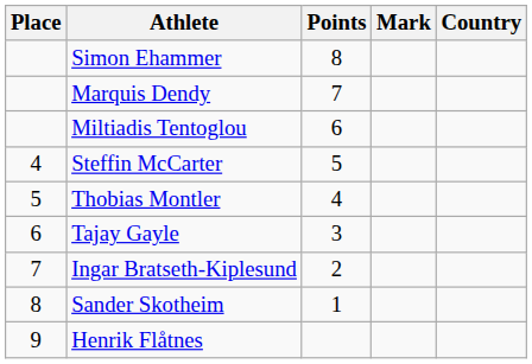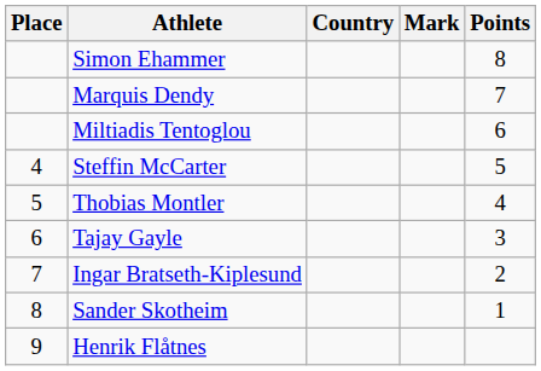 <table class="wikitable">
 <tr>
 <th>Place</th>
 <th>Athlete</th>
+<th>Country</th>
+<th>Mark</th>
 <th>Points</th>
-<th>Mark</th>
-<th>Country</th>
 </tr>
 <tr>
 <td align=center></td>
 <td><a href='#'>Simon Ehammer</a></td>
+<td></td>
+<td> </td>
 <td align=center>8</td>
-<td> </td>
-<td></td>
 </tr>
 <tr>
 <td align=center></td>
 <td><a href='#'>Marquis Dendy</a></td>
+<td></td>
+<td> </td>
 <td align=center>7</td>
-<td> </td>
-<td></td>
 </tr>
 <tr>
 <td align=center></td>
 <td><a href='#'>Miltiadis Tentoglou</a></td>
+<td></td>
+<td> </td>
 <td align=center>6</td>
-<td> </td>
-<td></td>
 </tr>
 <tr>
 <td align=center>4</td>
 <td><a href='#'>Steffin McCarter</a></td>
+<td></td>
+<td> </td>
 <td align=center>5</td>
-<td> </td>
-<td></td>
 </tr>
 <tr>
 <td align=center>5</td>
 <td><a href='#'>Thobias Montler</a></td>
+<td></td>
+<td> </td>
 <td align=center>4</td>
-<td> </td>
-<td></td>
 </tr>
 <tr>
 <td align=center>6</td>
 <td><a href='#'>Tajay Gayle</a></td>
+<td></td>
+<td> </td>
 <td align=center>3</td>
-<td> </td>
-<td></td>
 </tr>
 <tr>
 <td align=center>7</td>
 <td><a href='#'>Ingar Bratseth-Kiplesund</a></td>
+<td></td>
+<td> </td>
 <td align=center>2</td>
-<td> </td>
-<td></td>
 </tr>
 <tr>
 <td align=center>8</td>
 <td><a href='#'>Sander Skotheim</a></td>
+<td></td>
+<td> </td>
 <td align=center>1</td>
-<td> </td>
-<td></td>
 </tr>
 <tr>
 <td align=center>9</td>
 <td><a href='#'>Henrik Flåtnes</a></td>
+<td></td>
+<td> </td>
 <td align=center></td>
-<td> </td>
-<td></td>
 </tr>
 </table>
